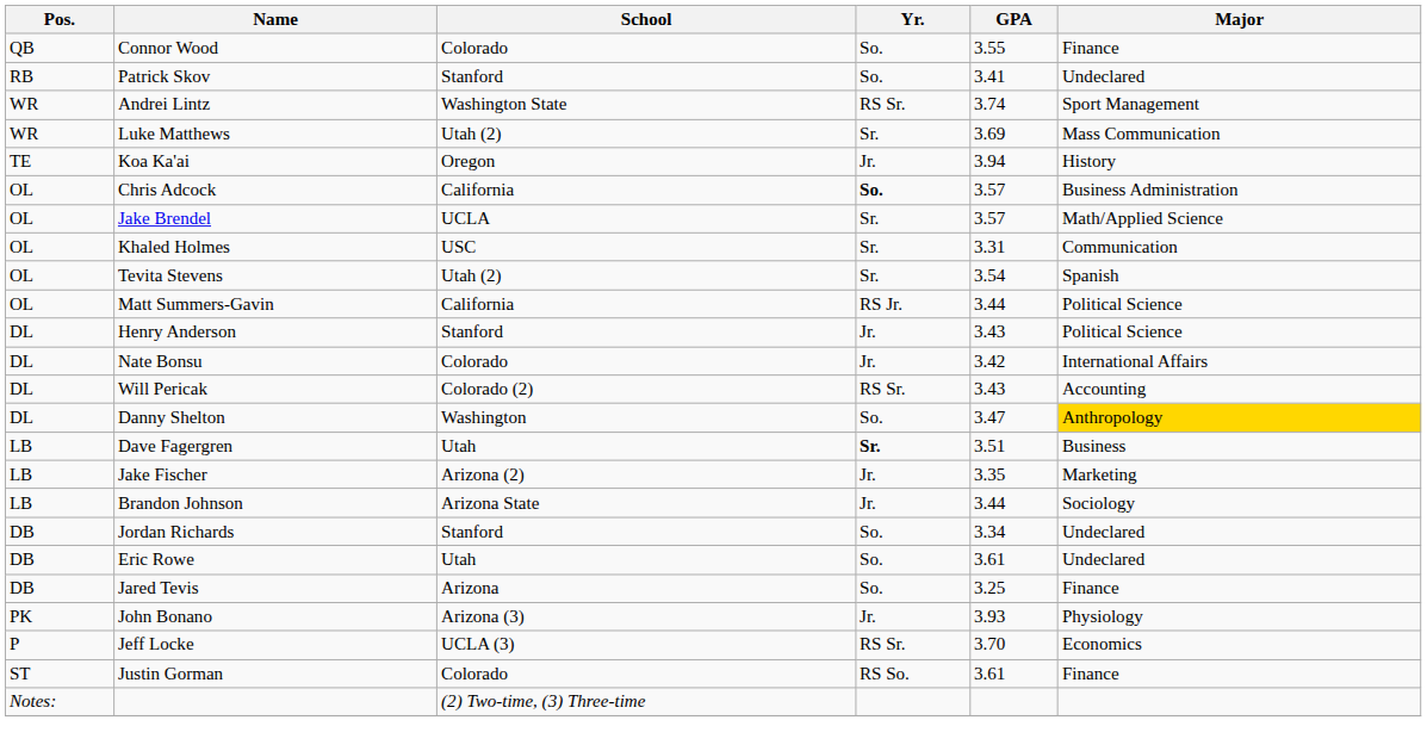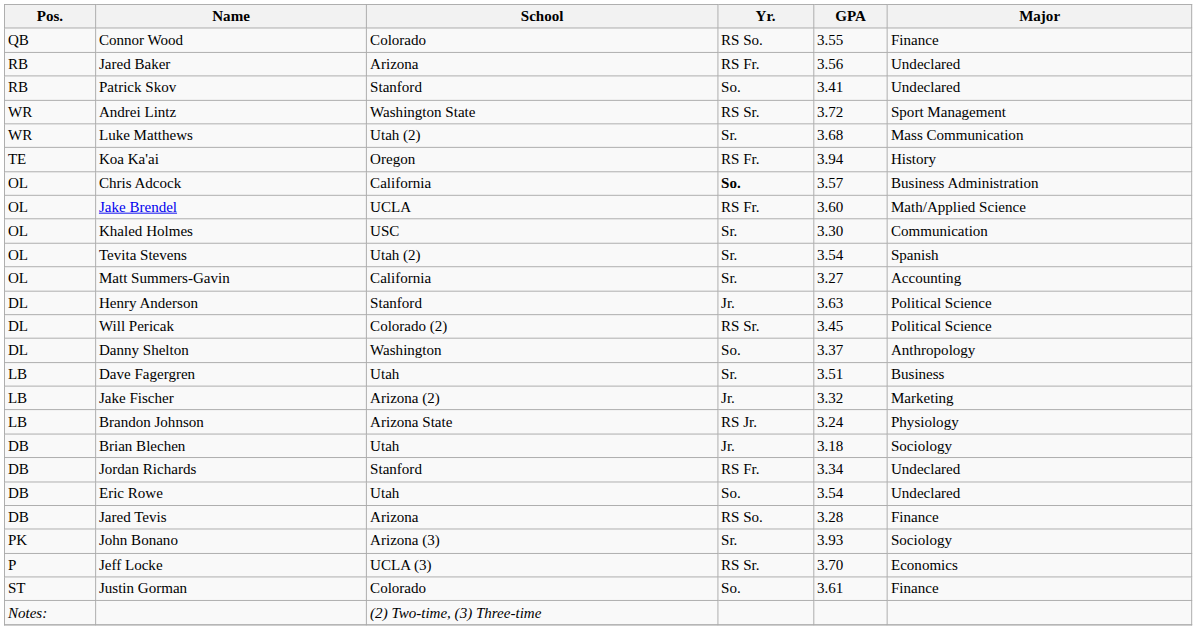 <table class="wikitable sortable" style="width: 100%">
 <tr>
 <th>Pos.</th>
 <th>Name</th>
 <th>School</th>
 <th>Yr.</th>
 <th>GPA</th>
 <th>Major</th>
 </tr>
 <tr>
 <td>QB</td>
 <td>Connor Wood</td>
 <td>Colorado</td>
-<td>So.</td>
+<td>RS So.</td>
 <td>3.55</td>
 <td>Finance</td>
+</tr>
+<tr>
+<td>RB</td>
+<td>Jared Baker</td>
+<td>Arizona</td>
+<td>RS Fr.</td>
+<td>3.56</td>
+<td>Undeclared</td>
 </tr>
 <tr>
 <td>RB</td>
 <td>Patrick Skov</td>
 <td>Stanford</td>
 <td>So.</td>
 <td>3.41</td>
 <td>Undeclared</td>
 </tr>
 <tr>
 <td>WR</td>
 <td>Andrei Lintz</td>
 <td>Washington State</td>
 <td>RS Sr.</td>
-<td>3.74</td>
+<td>3.72</td>
 <td>Sport Management</td>
 </tr>
 <tr>
 <td>WR</td>
 <td>Luke Matthews</td>
 <td>Utah (2)</td>
 <td>Sr.</td>
-<td>3.69</td>
+<td>3.68</td>
 <td>Mass Communication</td>
 </tr>
 <tr>
 <td>TE</td>
 <td>Koa Ka'ai</td>
 <td>Oregon</td>
-<td>Jr.</td>
+<td>RS Fr.</td>
 <td>3.94</td>
 <td>History</td>
 </tr>
 <tr>
 <td>OL</td>
 <td>Chris Adcock</td>
 <td>California</td>
 <td><strong>So.</strong></td>
 <td>3.57</td>
 <td>Business Administration</td>
 </tr>
 <tr>
 <td>OL</td>
 <td><a href='#'>Jake Brendel</a></td>
 <td>UCLA</td>
-<td>Sr.</td>
-<td>3.57</td>
+<td>RS Fr.</td>
+<td>3.60</td>
 <td>Math/Applied Science</td>
 </tr>
 <tr>
 <td>OL</td>
 <td>Khaled Holmes</td>
 <td>USC</td>
 <td>Sr.</td>
-<td>3.31</td>
+<td>3.30</td>
 <td>Communication</td>
 </tr>
 <tr>
 <td>OL</td>
 <td>Tevita Stevens</td>
 <td>Utah (2)</td>
 <td>Sr.</td>
 <td>3.54</td>
 <td>Spanish</td>
 </tr>
 <tr>
 <td>OL</td>
 <td>Matt Summers-Gavin</td>
 <td>California</td>
-<td>RS Jr.</td>
-<td>3.44</td>
-<td>Political Science</td>
+<td>Sr.</td>
+<td>3.27</td>
+<td>Accounting</td>
 </tr>
 <tr>
 <td>DL</td>
 <td>Henry Anderson</td>
 <td>Stanford</td>
 <td>Jr.</td>
-<td>3.43</td>
+<td>3.63</td>
 <td>Political Science</td>
-</tr>
-<tr>
-<td>DL</td>
-<td>Nate Bonsu</td>
-<td>Colorado</td>
-<td>Jr.</td>
-<td>3.42</td>
-<td>International Affairs</td>
 </tr>
 <tr>
 <td>DL</td>
 <td>Will Pericak</td>
 <td>Colorado (2)</td>
 <td>RS Sr.</td>
-<td>3.43</td>
-<td>Accounting</td>
+<td>3.45</td>
+<td>Political Science</td>
 </tr>
 <tr>
 <td>DL</td>
 <td>Danny Shelton</td>
 <td>Washington</td>
 <td>So.</td>
-<td>3.47</td>
-<td style="background: gold;">Anthropology</td>
+<td>3.37</td>
+<td>Anthropology</td>
 </tr>
 <tr>
 <td>LB</td>
 <td>Dave Fagergren</td>
 <td>Utah</td>
-<td><strong>Sr.</strong></td>
+<td>Sr.</td>
 <td>3.51</td>
 <td>Business</td>
 </tr>
 <tr>
 <td>LB</td>
 <td>Jake Fischer</td>
 <td>Arizona (2)</td>
 <td>Jr.</td>
-<td>3.35</td>
+<td>3.32</td>
 <td>Marketing</td>
 </tr>
 <tr>
 <td>LB</td>
 <td>Brandon Johnson</td>
 <td>Arizona State</td>
+<td>RS Jr.</td>
+<td>3.24</td>
+<td>Physiology</td>
+</tr>
+<tr>
+<td>DB</td>
+<td>Brian Blechen</td>
+<td>Utah</td>
 <td>Jr.</td>
-<td>3.44</td>
+<td>3.18</td>
 <td>Sociology</td>
 </tr>
 <tr>
 <td>DB</td>
 <td>Jordan Richards</td>
 <td>Stanford</td>
-<td>So.</td>
+<td>RS Fr.</td>
 <td>3.34</td>
 <td>Undeclared</td>
 </tr>
 <tr>
 <td>DB</td>
 <td>Eric Rowe</td>
 <td>Utah</td>
 <td>So.</td>
-<td>3.61</td>
+<td>3.54</td>
 <td>Undeclared</td>
 </tr>
 <tr>
 <td>DB</td>
 <td>Jared Tevis</td>
 <td>Arizona</td>
-<td>So.</td>
-<td>3.25</td>
+<td>RS So.</td>
+<td>3.28</td>
 <td>Finance</td>
 </tr>
 <tr>
 <td>PK</td>
 <td>John Bonano</td>
 <td>Arizona (3)</td>
-<td>Jr.</td>
+<td>Sr.</td>
 <td>3.93</td>
-<td>Physiology</td>
+<td>Sociology</td>
 </tr>
 <tr>
 <td>P</td>
 <td>Jeff Locke</td>
 <td>UCLA (3)</td>
 <td>RS Sr.</td>
 <td>3.70</td>
 <td>Economics</td>
 </tr>
 <tr>
 <td>ST</td>
 <td>Justin Gorman</td>
 <td>Colorado</td>
-<td>RS So.</td>
+<td>So.</td>
 <td>3.61</td>
 <td>Finance</td>
 </tr>
 <tr>
 <td><em>Notes:</em></td>
 <td></td>
 <td><em>(2) Two-time, (3) Three-time</em></td>
 <td></td>
 <td></td>
 <td></td>
 </tr>
 <tr>
 </tr>
 </table>
